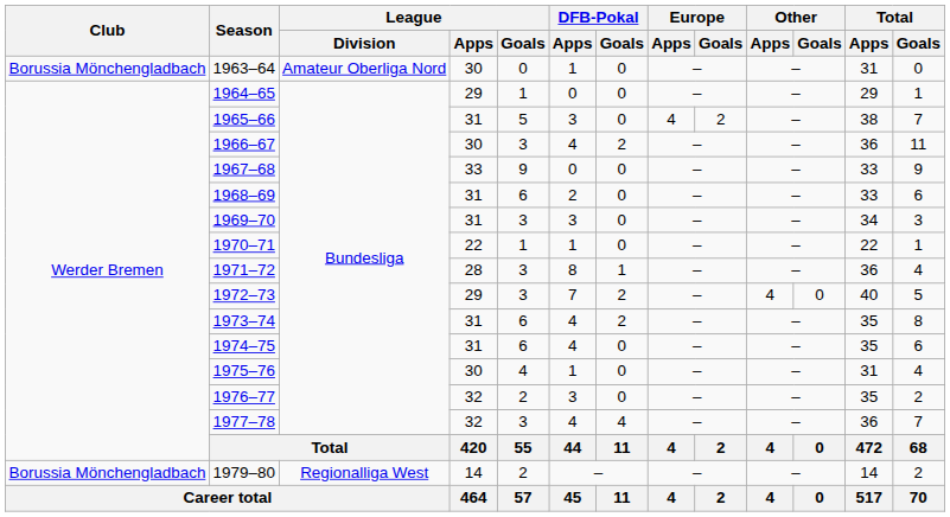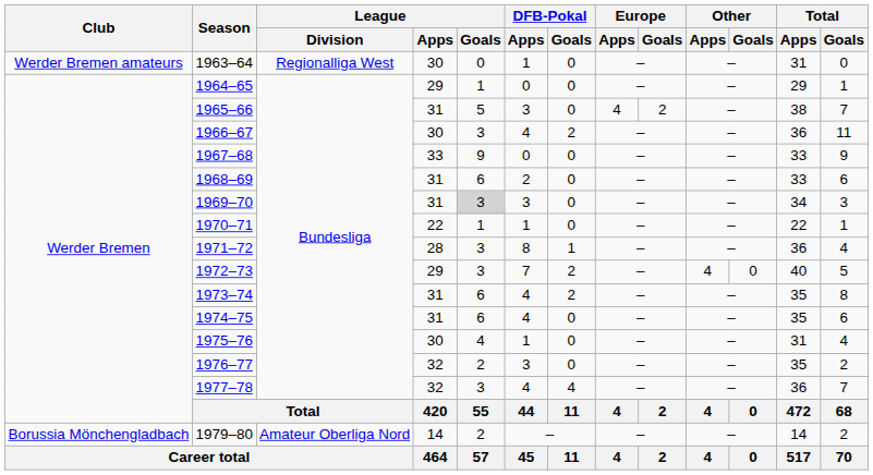 <table class="wikitable" style="text-align: center">
 <tr>
 <th rowspan="2">Club</th>
 <th rowspan="2">Season</th>
 <th colspan="3">League</th>
 <th colspan="2"><a href='#'>DFB-Pokal</a></th>
 <th colspan="2">Europe</th>
 <th colspan="2">Other</th>
 <th colspan="2">Total</th>
 </tr>
 <tr>
 <th>Division</th>
 <th>Apps</th>
 <th>Goals</th>
 <th>Apps</th>
 <th>Goals</th>
 <th>Apps</th>
 <th>Goals</th>
 <th>Apps</th>
 <th>Goals</th>
 <th>Apps</th>
 <th>Goals</th>
 </tr>
 <tr>
-<td><a href='#'>Borussia Mönchengladbach</a></td>
+<td><a href='#'>Werder Bremen amateurs</a></td>
 <td>1963–64</td>
-<td><a href='#'>Amateur Oberliga Nord</a></td>
+<td><a href='#'>Regionalliga West</a></td>
 <td>30</td>
 <td>0</td>
 <td>1</td>
 <td>0</td>
 <td colspan="2">–</td>
 <td colspan="2">–</td>
 <td>31</td>
 <td>0</td>
 </tr>
 <tr>
 <td rowspan="15"><a href='#'>Werder Bremen</a></td>
 <td><a href='#'>1964–65</a></td>
 <td rowspan="14"><a href='#'>Bundesliga</a></td>
 <td>29</td>
 <td>1</td>
 <td>0</td>
 <td>0</td>
 <td colspan="2">–</td>
 <td colspan="2">–</td>
 <td>29</td>
 <td>1</td>
 </tr>
 <tr>
 <td><a href='#'>1965–66</a></td>
 <td>31</td>
 <td>5</td>
 <td>3</td>
 <td>0</td>
 <td>4</td>
 <td>2</td>
 <td colspan="2">–</td>
 <td>38</td>
 <td>7</td>
 </tr>
 <tr>
 <td><a href='#'>1966–67</a></td>
 <td>30</td>
 <td>3</td>
 <td>4</td>
 <td>2</td>
 <td colspan="2">–</td>
 <td colspan="2">–</td>
 <td>36</td>
 <td>11</td>
 </tr>
 <tr>
 <td><a href='#'>1967–68</a></td>
 <td>33</td>
 <td>9</td>
 <td>0</td>
 <td>0</td>
 <td colspan="2">–</td>
 <td colspan="2">–</td>
 <td>33</td>
 <td>9</td>
 </tr>
 <tr>
 <td><a href='#'>1968–69</a></td>
 <td>31</td>
 <td>6</td>
 <td>2</td>
 <td>0</td>
 <td colspan="2">–</td>
 <td colspan="2">–</td>
 <td>33</td>
 <td>6</td>
 </tr>
 <tr>
 <td><a href='#'>1969–70</a></td>
 <td>31</td>
-<td>3</td>
+<td style="background: lightgrey;">3</td>
 <td>3</td>
 <td>0</td>
 <td colspan="2">–</td>
 <td colspan="2">–</td>
 <td>34</td>
 <td>3</td>
 </tr>
 <tr>
 <td><a href='#'>1970–71</a></td>
 <td>22</td>
 <td>1</td>
 <td>1</td>
 <td>0</td>
 <td colspan="2">–</td>
 <td colspan="2">–</td>
 <td>22</td>
 <td>1</td>
 </tr>
 <tr>
 <td><a href='#'>1971–72</a></td>
 <td>28</td>
 <td>3</td>
 <td>8</td>
 <td>1</td>
 <td colspan="2">–</td>
 <td colspan="2">–</td>
 <td>36</td>
 <td>4</td>
 </tr>
 <tr>
 <td><a href='#'>1972–73</a></td>
 <td>29</td>
 <td>3</td>
 <td>7</td>
 <td>2</td>
 <td colspan="2">–</td>
 <td>4</td>
 <td>0</td>
 <td>40</td>
 <td>5</td>
 </tr>
 <tr>
 <td><a href='#'>1973–74</a></td>
 <td>31</td>
 <td>6</td>
 <td>4</td>
 <td>2</td>
 <td colspan="2">–</td>
 <td colspan="2">–</td>
 <td>35</td>
 <td>8</td>
 </tr>
 <tr>
 <td><a href='#'>1974–75</a></td>
 <td>31</td>
 <td>6</td>
 <td>4</td>
 <td>0</td>
 <td colspan="2">–</td>
 <td colspan="2">–</td>
 <td>35</td>
 <td>6</td>
 </tr>
 <tr>
 <td><a href='#'>1975–76</a></td>
 <td>30</td>
 <td>4</td>
 <td>1</td>
 <td>0</td>
 <td colspan="2">–</td>
 <td colspan="2">–</td>
 <td>31</td>
 <td>4</td>
 </tr>
 <tr>
 <td><a href='#'>1976–77</a></td>
 <td>32</td>
 <td>2</td>
 <td>3</td>
 <td>0</td>
 <td colspan="2">–</td>
 <td colspan="2">–</td>
 <td>35</td>
 <td>2</td>
 </tr>
 <tr>
 <td><a href='#'>1977–78</a></td>
 <td>32</td>
 <td>3</td>
 <td>4</td>
 <td>4</td>
 <td colspan="2">–</td>
 <td colspan="2">–</td>
 <td>36</td>
 <td>7</td>
 </tr>
 <tr>
 <th colspan="2">Total</th>
 <th>420</th>
 <th>55</th>
 <th>44</th>
 <th>11</th>
 <th>4</th>
 <th>2</th>
 <th>4</th>
 <th>0</th>
 <th>472</th>
 <th>68</th>
 </tr>
 <tr>
 <td><a href='#'>Borussia Mönchengladbach</a></td>
 <td>1979–80</td>
-<td><a href='#'>Regionalliga West</a></td>
+<td><a href='#'>Amateur Oberliga Nord</a></td>
 <td>14</td>
 <td>2</td>
 <td colspan="2">–</td>
 <td colspan="2">–</td>
 <td colspan="2">–</td>
 <td>14</td>
 <td>2</td>
 </tr>
 <tr>
 <th colspan="3">Career total</th>
 <th>464</th>
 <th>57</th>
 <th>45</th>
 <th>11</th>
 <th>4</th>
 <th>2</th>
 <th>4</th>
 <th>0</th>
 <th>517</th>
 <th>70</th>
 </tr>
 </table>
